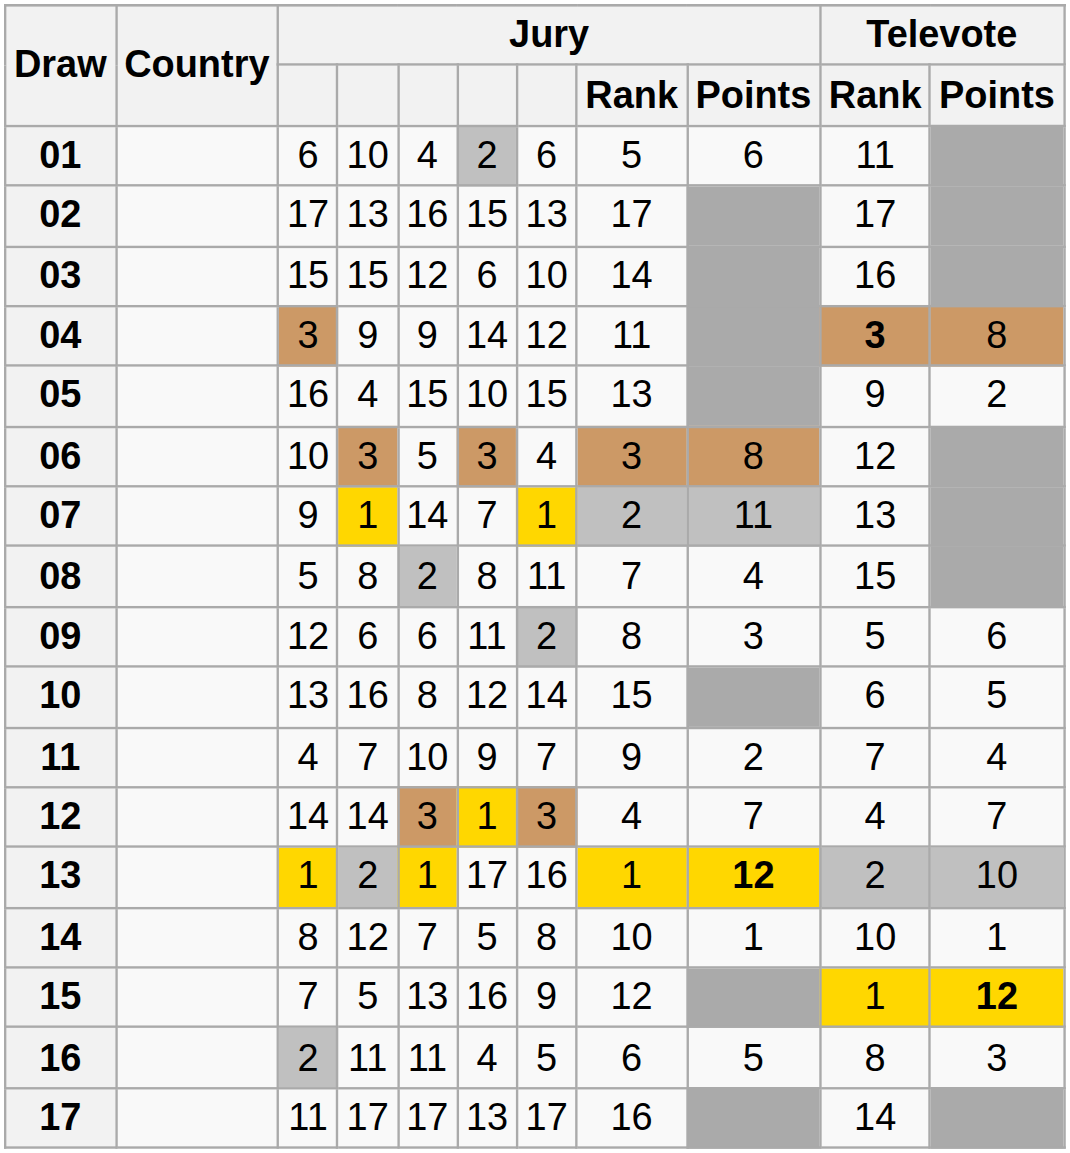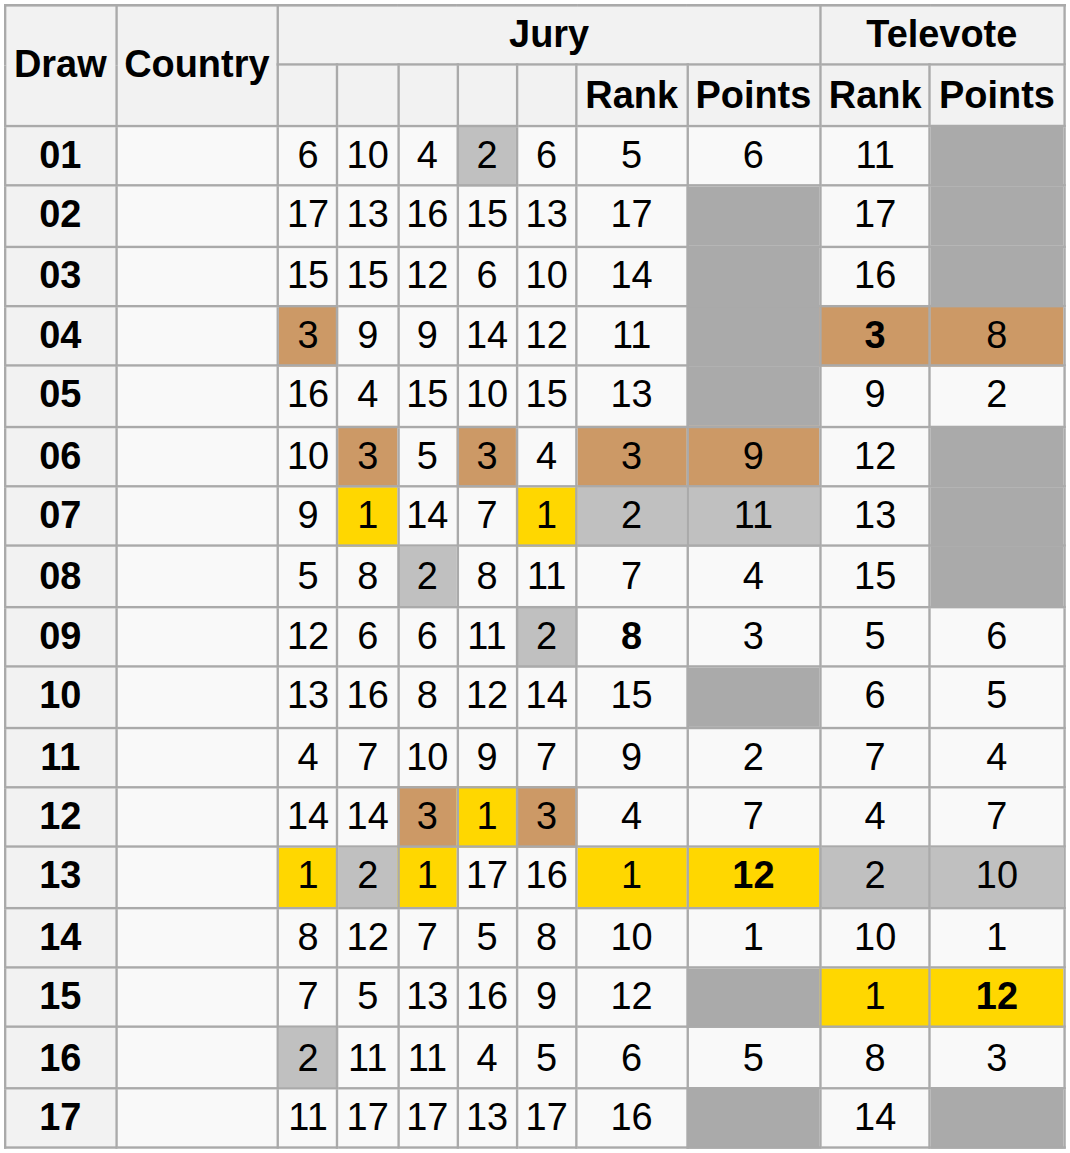 <table class="sortable wikitable collapsible plainrowheaders" style="text-align:center;">
 <tr>
 </tr>
 <tr>
 <th scope="col" rowspan="2">Draw</th>
 <th scope="col" rowspan="2">Country</th>
 <th scope="col" colspan="7">Jury</th>
 <th scope="col" colspan="2">Televote</th>
 </tr>
 <tr>
 <th scope="col"><small></small></th>
 <th scope="col"><small></small></th>
 <th scope="col"><small></small></th>
 <th scope="col"><small></small></th>
 <th scope="col"><small></small></th>
 <th scope="col">Rank</th>
 <th scope="col">Points</th>
 <th scope="col">Rank</th>
 <th scope="col">Points</th>
 </tr>
 <tr>
 <th scope="row" style="text-align:center;">01</th>
 <td style="text-align:left;"></td>
 <td>6</td>
 <td>10</td>
 <td>4</td>
 <td style="background:silver;">2</td>
 <td>6</td>
 <td>5</td>
 <td>6</td>
 <td>11</td>
 <td style="background:#AAAAAA;"></td>
 </tr>
 <tr>
 <th scope="row" style="text-align:center;">02</th>
 <td style="text-align:left;"></td>
 <td>17</td>
 <td>13</td>
 <td>16</td>
 <td>15</td>
 <td>13</td>
 <td>17</td>
 <td style="background:#AAAAAA;"></td>
 <td>17</td>
 <td style="background:#AAAAAA;"></td>
 </tr>
 <tr>
 <th scope="row" style="text-align:center;">03</th>
 <td style="text-align:left;"></td>
 <td>15</td>
 <td>15</td>
 <td>12</td>
 <td>6</td>
 <td>10</td>
 <td>14</td>
 <td style="background:#AAAAAA;"></td>
 <td>16</td>
 <td style="background:#AAAAAA;"></td>
 </tr>
 <tr>
 <th scope="row" style="text-align:center;">04</th>
 <td style="text-align:left;"></td>
 <td style="background:#CC9966;">3</td>
 <td>9</td>
 <td>9</td>
 <td>14</td>
 <td>12</td>
 <td>11</td>
 <td style="background:#AAAAAA;"></td>
 <td style="background:#CC9966;"><strong>3</strong></td>
 <td style="background:#CC9966;">8</td>
 </tr>
 <tr>
 <th scope="row" style="text-align:center;">05</th>
 <td style="text-align:left;"></td>
 <td>16</td>
 <td>4</td>
 <td>15</td>
 <td>10</td>
 <td>15</td>
 <td>13</td>
 <td style="background:#AAAAAA;"></td>
 <td>9</td>
 <td>2</td>
 </tr>
 <tr>
 <th scope="row" style="text-align:center;">06</th>
 <td style="text-align:left;"></td>
 <td>10</td>
 <td style="background:#CC9966;">3</td>
 <td>5</td>
 <td style="background:#CC9966;">3</td>
 <td>4</td>
 <td style="background:#CC9966;">3</td>
-<td style="background:#CC9966;">8</td>
+<td style="background:#CC9966;">9</td>
 <td>12</td>
 <td style="background:#AAAAAA;"></td>
 </tr>
 <tr>
 <th scope="row" style="text-align:center;">07</th>
 <td style="text-align:left;"></td>
 <td>9</td>
 <td style="background:gold;">1</td>
 <td>14</td>
 <td>7</td>
 <td style="background:gold;">1</td>
 <td style="background:silver;">2</td>
 <td style="background:silver;">11</td>
 <td>13</td>
 <td style="background:#AAAAAA;"></td>
 </tr>
 <tr>
 <th scope="row" style="text-align:center;">08</th>
 <td style="text-align:left;"></td>
 <td>5</td>
 <td>8</td>
 <td style="background:silver;">2</td>
 <td>8</td>
 <td>11</td>
 <td>7</td>
 <td>4</td>
 <td>15</td>
 <td style="background:#AAAAAA;"></td>
 </tr>
 <tr>
 <th scope="row" style="text-align:center;">09</th>
 <td style="text-align:left;"></td>
 <td>12</td>
 <td>6</td>
 <td>6</td>
 <td>11</td>
 <td style="background:silver;">2</td>
-<td>8</td>
+<td><strong>8</strong></td>
 <td>3</td>
 <td>5</td>
 <td>6</td>
 </tr>
 <tr>
 <th scope="row" style="text-align:center;">10</th>
 <td style="text-align:left;"></td>
 <td>13</td>
 <td>16</td>
 <td>8</td>
 <td>12</td>
 <td>14</td>
 <td>15</td>
 <td style="background:#AAAAAA;"></td>
 <td>6</td>
 <td>5</td>
 </tr>
 <tr>
 <th scope="row" style="text-align:center;">11</th>
 <td style="text-align:left;"></td>
 <td>4</td>
 <td>7</td>
 <td>10</td>
 <td>9</td>
 <td>7</td>
 <td>9</td>
 <td>2</td>
 <td>7</td>
 <td>4</td>
 </tr>
 <tr>
 <th scope="row" style="text-align:center;">12</th>
 <td style="text-align:left;"></td>
 <td>14</td>
 <td>14</td>
 <td style="background:#CC9966;">3</td>
 <td style="background:gold;">1</td>
 <td style="background:#CC9966;">3</td>
 <td>4</td>
 <td>7</td>
 <td>4</td>
 <td>7</td>
 </tr>
 <tr>
 <th scope="row" style="text-align:center;">13</th>
 <td style="text-align:left;"></td>
 <td style="background:gold;">1</td>
 <td style="background:silver;">2</td>
 <td style="background:gold;">1</td>
 <td>17</td>
 <td>16</td>
 <td style="background:gold;">1</td>
 <td style="background:gold;"><strong>12</strong></td>
 <td style="background:silver;">2</td>
 <td style="background:silver;">10</td>
 </tr>
 <tr>
 <th scope="row" style="text-align:center;">14</th>
 <td style="text-align:left;"></td>
 <td>8</td>
 <td>12</td>
 <td>7</td>
 <td>5</td>
 <td>8</td>
 <td>10</td>
 <td>1</td>
 <td>10</td>
 <td>1</td>
 </tr>
 <tr>
 <th scope="row" style="text-align:center;">15</th>
 <td style="text-align:left;"></td>
 <td>7</td>
 <td>5</td>
 <td>13</td>
 <td>16</td>
 <td>9</td>
 <td>12</td>
 <td style="background:#AAAAAA;"></td>
 <td style="background:gold;">1</td>
 <td style="background:gold;"><strong>12</strong></td>
 </tr>
 <tr>
 <th scope="row" style="text-align:center;">16</th>
 <td style="text-align:left;"></td>
 <td style="background:silver;">2</td>
 <td>11</td>
 <td>11</td>
 <td>4</td>
 <td>5</td>
 <td>6</td>
 <td>5</td>
 <td>8</td>
 <td>3</td>
 </tr>
 <tr>
 <th scope="row" style="text-align:center;">17</th>
 <td style="text-align:left;"></td>
 <td>11</td>
 <td>17</td>
 <td>17</td>
 <td>13</td>
 <td>17</td>
 <td>16</td>
 <td style="background:#AAAAAA;"></td>
 <td>14</td>
 <td style="background:#AAAAAA;"></td>
 </tr>
 </table>
